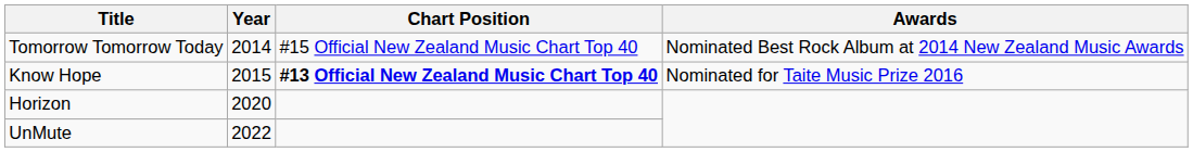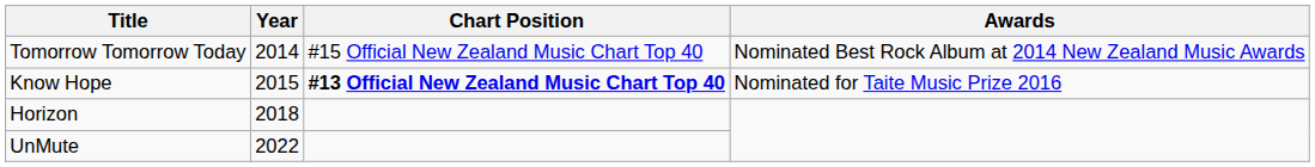 <table class="wikitable">
 <tr>
 <th>Title</th>
 <th>Year</th>
 <th>Chart Position</th>
 <th>Awards</th>
 </tr>
 <tr>
 <td>Tomorrow Tomorrow Today</td>
 <td>2014</td>
 <td>#15 <a href='#'>Official New Zealand Music Chart Top 40</a></td>
 <td>Nominated Best Rock Album at <a href='#'>2014 New Zealand Music Awards</a></td>
 </tr>
 <tr>
 <td>Know Hope</td>
 <td>2015</td>
 <td><strong>#13 <a href='#'>Official New Zealand Music Chart Top 40</a></strong></td>
 <td>Nominated for <a href='#'>Taite Music Prize 2016</a></td>
 </tr>
 <tr>
 <td>Horizon</td>
-<td>2020</td>
+<td>2018</td>
 <td></td>
 </tr>
 <tr>
 <td>UnMute</td>
 <td>2022</td>
 <td></td>
 </tr>
 </table>
